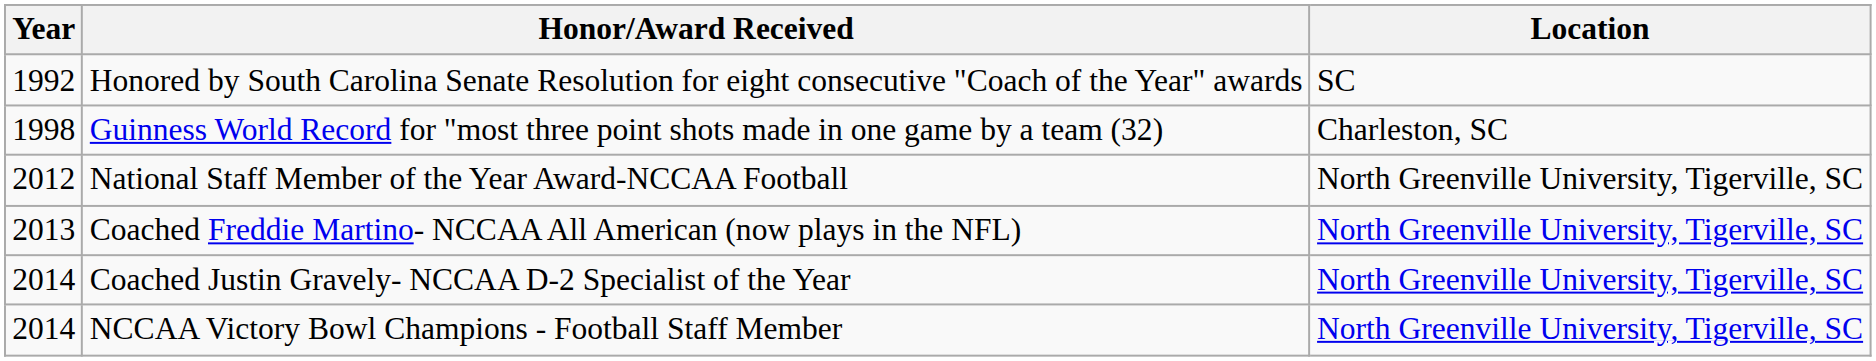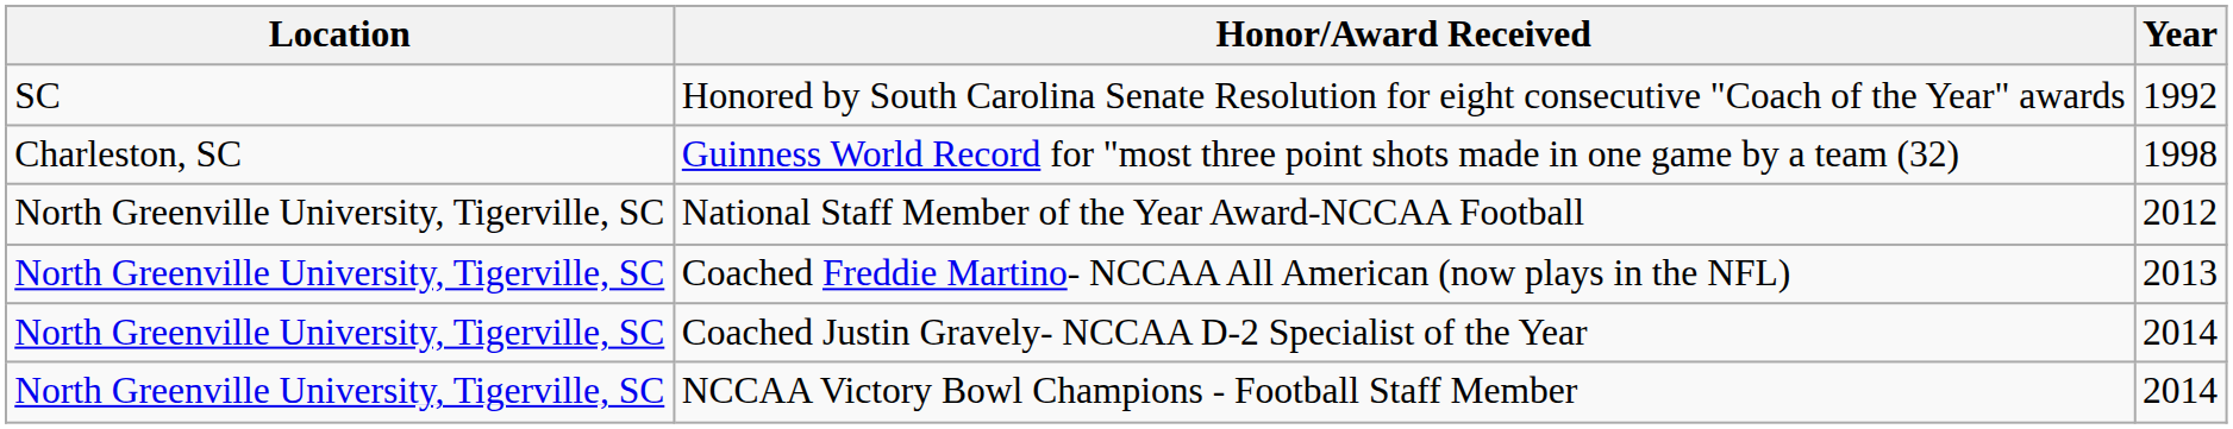 <table class="wikitable">
 <tr>
+<th>Location</th>
+<th>Honor/Award Received</th>
 <th>Year</th>
-<th>Honor/Award Received</th>
-<th>Location</th>
 </tr>
 <tr>
+<td>SC</td>
+<td>Honored by South Carolina Senate Resolution for eight consecutive "Coach of the Year" awards</td>
 <td>1992</td>
-<td>Honored by South Carolina Senate Resolution for eight consecutive "Coach of the Year" awards</td>
-<td>SC</td>
 </tr>
 <tr>
+<td>Charleston, SC</td>
+<td><a href='#'>Guinness World Record</a> for "most three point shots made in one game by a team (32)</td>
 <td>1998</td>
-<td><a href='#'>Guinness World Record</a> for "most three point shots made in one game by a team (32)</td>
-<td>Charleston, SC</td>
 </tr>
 <tr>
+<td>North Greenville University, Tigerville, SC</td>
+<td>National Staff Member of the Year Award-NCCAA Football</td>
 <td>2012</td>
-<td>National Staff Member of the Year Award-NCCAA Football</td>
-<td>North Greenville University, Tigerville, SC</td>
 </tr>
 <tr>
+<td><a href='#'>North Greenville University, Tigerville, SC</a></td>
+<td>Coached <a href='#'>Freddie Martino</a>- NCCAA All American (now plays in the NFL)</td>
 <td>2013</td>
-<td>Coached <a href='#'>Freddie Martino</a>- NCCAA All American (now plays in the NFL)</td>
-<td><a href='#'>North Greenville University, Tigerville, SC</a></td>
 </tr>
 <tr>
+<td><a href='#'>North Greenville University, Tigerville, SC</a></td>
+<td>Coached Justin Gravely- NCCAA D-2 Specialist of the Year</td>
 <td>2014</td>
-<td>Coached Justin Gravely- NCCAA D-2 Specialist of the Year</td>
-<td><a href='#'>North Greenville University, Tigerville, SC</a></td>
 </tr>
 <tr>
+<td><a href='#'>North Greenville University, Tigerville, SC</a></td>
+<td>NCCAA Victory Bowl Champions - Football Staff Member</td>
 <td>2014</td>
-<td>NCCAA Victory Bowl Champions - Football Staff Member</td>
-<td><a href='#'>North Greenville University, Tigerville, SC</a></td>
 </tr>
 </table>
